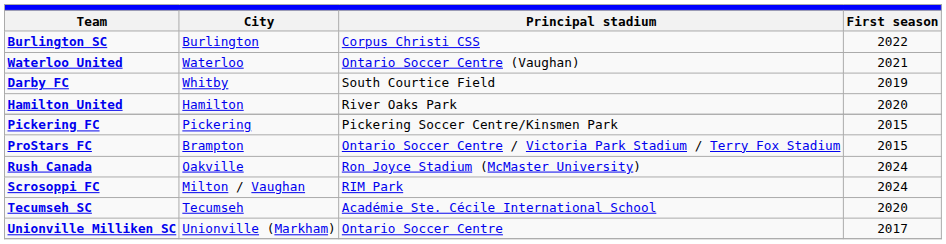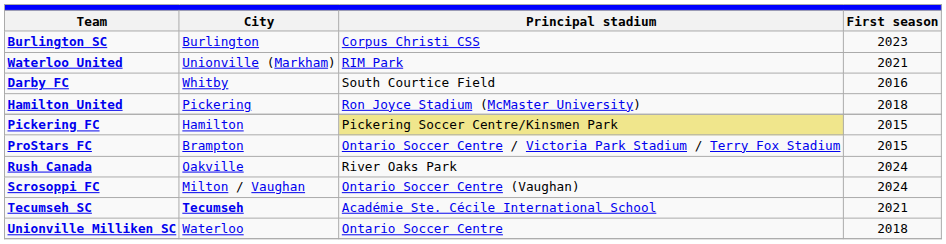 <table class="wikitable sortable">
 <tr>
 <th style="background:blue" colspan="6"></th>
 </tr>
 <tr>
 <th>Team</th>
 <th>City</th>
 <th>Principal stadium</th>
 <th>First season</th>
 </tr>
 <tr>
 <td><strong><a href='#'>Burlington SC</a></strong></td>
 <td><a href='#'>Burlington</a></td>
 <td><a href='#'>Corpus Christi CSS</a></td>
-<td align=center>2022</td>
+<td align=center>2023</td>
 </tr>
 <tr>
 <td><strong><a href='#'>Waterloo United</a></strong></td>
-<td><a href='#'>Waterloo</a></td>
-<td><a href='#'>Ontario Soccer Centre</a> (Vaughan)</td>
+<td><a href='#'>Unionville</a> (<a href='#'>Markham</a>)</td>
+<td><a href='#'>RIM Park</a></td>
 <td align=center>2021</td>
 </tr>
 <tr>
 <td><strong><a href='#'>Darby FC</a></strong></td>
 <td><a href='#'>Whitby</a></td>
 <td>South Courtice Field</td>
-<td align=center>2019</td>
+<td align=center>2016</td>
 </tr>
 <tr>
 <td><strong><a href='#'>Hamilton United</a></strong></td>
-<td><a href='#'>Hamilton</a></td>
-<td>River Oaks Park</td>
-<td align=center>2020</td>
+<td><a href='#'>Pickering</a></td>
+<td><a href='#'>Ron Joyce Stadium</a> (<a href='#'>McMaster University</a>)</td>
+<td align=center>2018</td>
 </tr>
 <tr>
 </tr>
 <tr>
 <td><strong><a href='#'>Pickering FC</a></strong></td>
-<td><a href='#'>Pickering</a></td>
-<td>Pickering Soccer Centre/Kinsmen Park</td>
+<td><a href='#'>Hamilton</a></td>
+<td style="background: khaki;">Pickering Soccer Centre/Kinsmen Park</td>
 <td align=center>2015</td>
 </tr>
 <tr>
 <td><strong><a href='#'>ProStars FC</a></strong></td>
 <td><a href='#'>Brampton</a></td>
 <td><a href='#'>Ontario Soccer Centre</a> / <a href='#'>Victoria Park Stadium</a> / <a href='#'>Terry Fox Stadium</a></td>
 <td align=center>2015</td>
 </tr>
 <tr>
 <td><strong><a href='#'>Rush Canada</a></strong></td>
 <td><a href='#'>Oakville</a></td>
-<td><a href='#'>Ron Joyce Stadium</a> (<a href='#'>McMaster University</a>)</td>
+<td>River Oaks Park</td>
 <td align=center>2024</td>
 </tr>
 <tr>
 <td><strong><a href='#'>Scrosoppi FC</a></strong></td>
 <td><a href='#'>Milton</a> / <a href='#'>Vaughan</a></td>
-<td><a href='#'>RIM Park</a></td>
+<td><a href='#'>Ontario Soccer Centre</a> (Vaughan)</td>
 <td align=center>2024</td>
 </tr>
 <tr>
 <td><strong><a href='#'>Tecumseh SC</a></strong></td>
-<td><a href='#'>Tecumseh</a></td>
+<td><strong><a href='#'>Tecumseh</a></strong></td>
 <td><a href='#'>Académie Ste. Cécile International School</a></td>
-<td align=center>2020</td>
+<td align=center>2021</td>
 </tr>
 <tr>
 <td><strong><a href='#'>Unionville Milliken SC</a></strong></td>
-<td><a href='#'>Unionville</a> (<a href='#'>Markham</a>)</td>
+<td><a href='#'>Waterloo</a></td>
 <td><a href='#'>Ontario Soccer Centre</a></td>
-<td align=center>2017</td>
+<td align=center>2018</td>
 </tr>
 <tr>
 </tr>
 </table>
